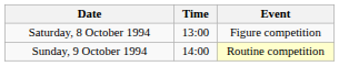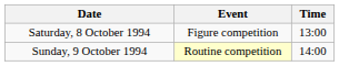 <table class = "wikitable" style="text-align:center;">
 <tr>
 <th width=220>Date</th>
+<th width=150>Event</th>
 <th width=50>Time</th>
-<th width=150>Event</th>
 </tr>
 <tr>
 <td>Saturday, 8 October 1994</td>
+<td>Figure competition</td>
 <td>13:00</td>
-<td>Figure competition</td>
 </tr>
 <tr>
 <td>Sunday, 9 October 1994</td>
+<td bgcolor=ffffcc>Routine competition</td>
 <td>14:00</td>
-<td bgcolor=ffffcc>Routine competition</td>
 </tr>
 </table>
